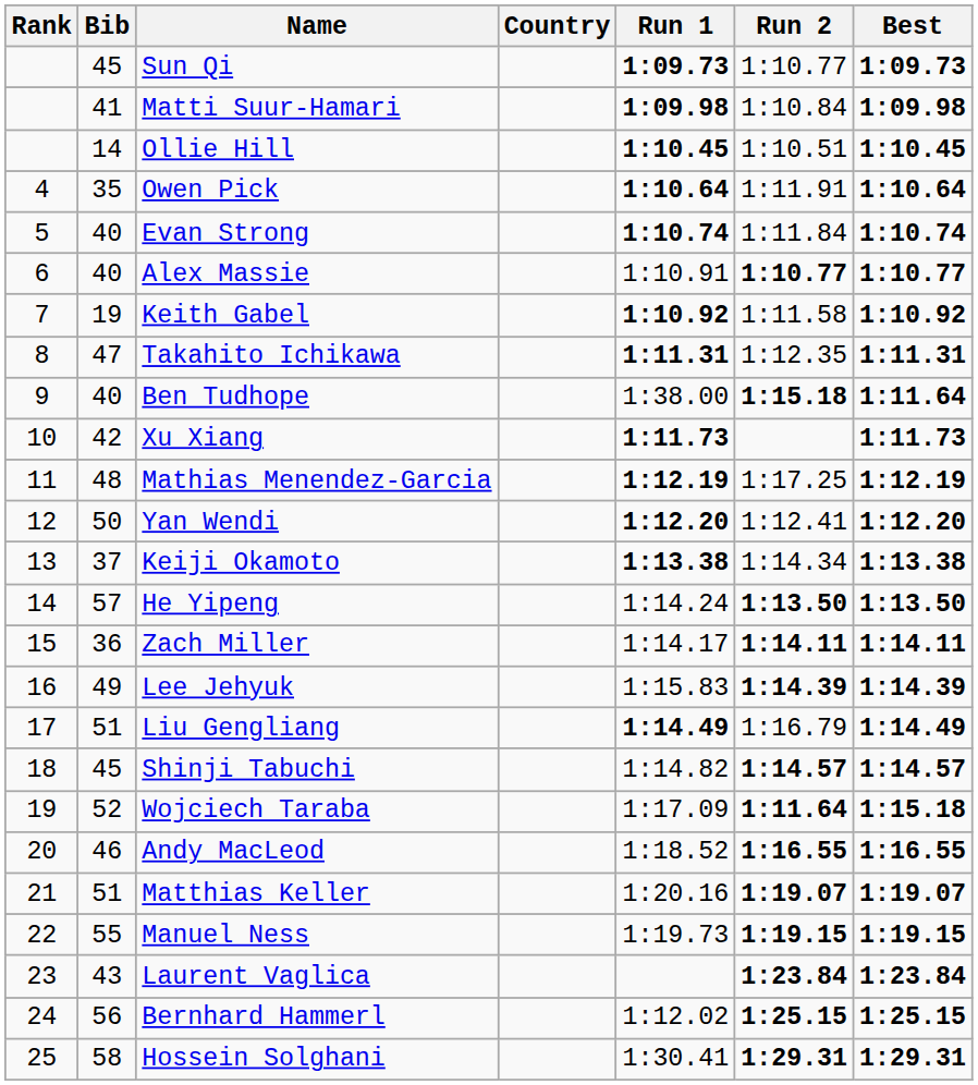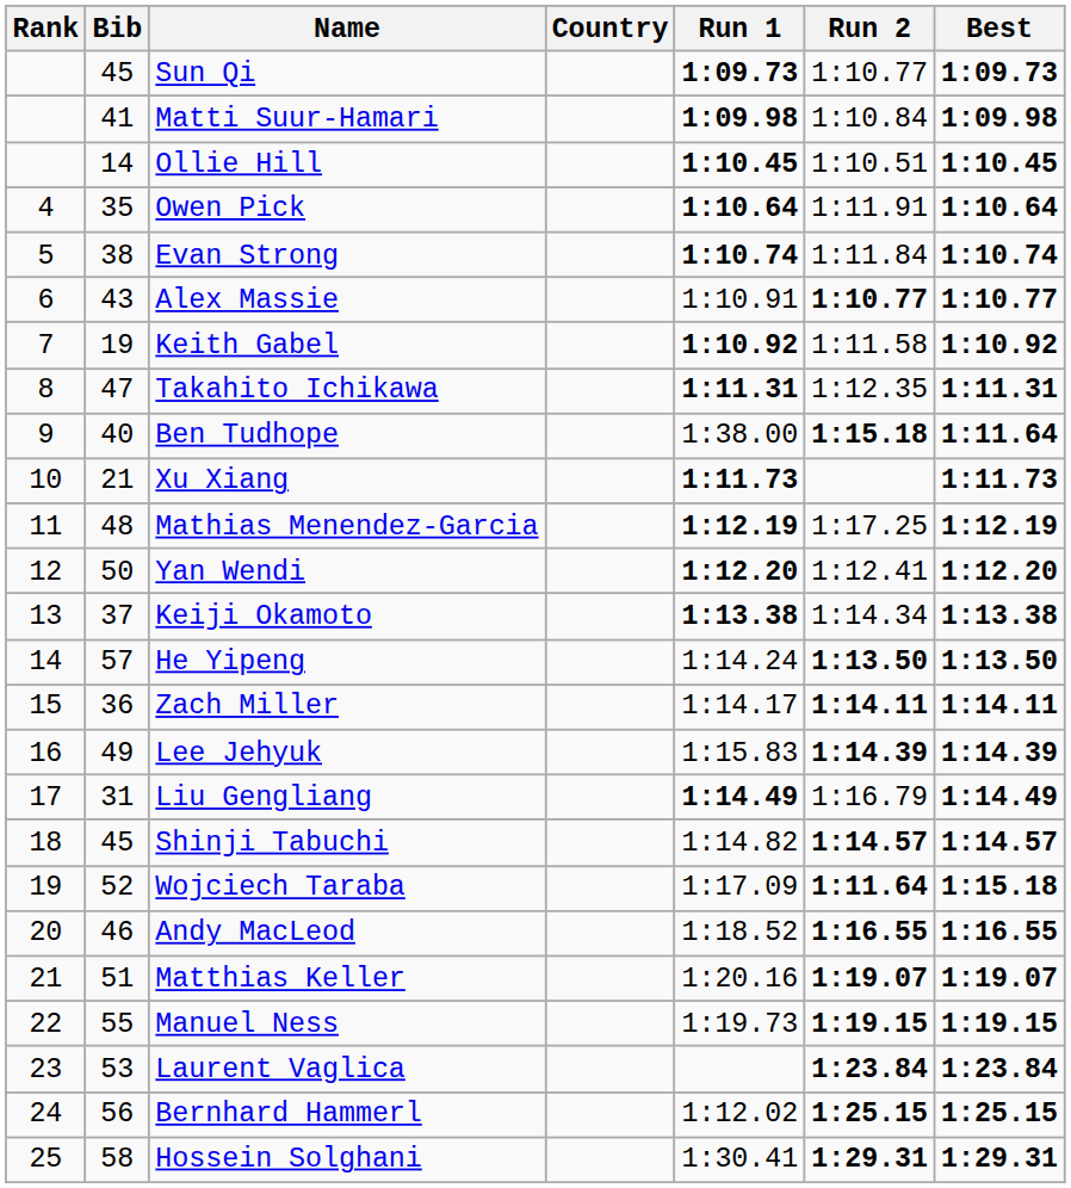 <table class="wikitable sortable" style="text-align:center">
 <tr>
 <th>Rank</th>
 <th>Bib</th>
 <th>Name</th>
 <th>Country</th>
 <th>Run 1</th>
 <th>Run 2</th>
 <th>Best</th>
 </tr>
 <tr>
 <td></td>
 <td>45</td>
 <td align="left"><a href='#'>Sun Qi</a></td>
 <td align="left"></td>
 <td><strong>1:09.73</strong></td>
 <td>1:10.77</td>
 <td><strong>1:09.73</strong></td>
 </tr>
 <tr>
 <td></td>
 <td>41</td>
 <td align="left"><a href='#'>Matti Suur-Hamari</a></td>
 <td align="left"></td>
 <td><strong>1:09.98</strong></td>
 <td>1:10.84</td>
 <td><strong>1:09.98</strong></td>
 </tr>
 <tr>
 <td></td>
 <td>14</td>
 <td align="left"><a href='#'>Ollie Hill</a></td>
 <td align="left"></td>
 <td><strong>1:10.45</strong></td>
 <td>1:10.51</td>
 <td><strong>1:10.45</strong></td>
 </tr>
 <tr>
 <td>4</td>
 <td>35</td>
 <td align="left"><a href='#'>Owen Pick</a></td>
 <td align="left"></td>
 <td><strong>1:10.64</strong></td>
 <td>1:11.91</td>
 <td><strong>1:10.64</strong></td>
 </tr>
 <tr>
 <td>5</td>
-<td>40</td>
+<td>38</td>
 <td align="left"><a href='#'>Evan Strong</a></td>
 <td align="left"></td>
 <td><strong>1:10.74</strong></td>
 <td>1:11.84</td>
 <td><strong>1:10.74</strong></td>
 </tr>
 <tr>
 <td>6</td>
-<td>40</td>
+<td>43</td>
 <td align="left"><a href='#'>Alex Massie</a></td>
 <td align="left"></td>
 <td>1:10.91</td>
 <td><strong>1:10.77</strong></td>
 <td><strong>1:10.77</strong></td>
 </tr>
 <tr>
 <td>7</td>
 <td>19</td>
 <td align="left"><a href='#'>Keith Gabel</a></td>
 <td align="left"></td>
 <td><strong>1:10.92</strong></td>
 <td>1:11.58</td>
 <td><strong>1:10.92</strong></td>
 </tr>
 <tr>
 <td>8</td>
 <td>47</td>
 <td align="left"><a href='#'>Takahito Ichikawa</a></td>
 <td align="left"></td>
 <td><strong>1:11.31</strong></td>
 <td>1:12.35</td>
 <td><strong>1:11.31</strong></td>
 </tr>
 <tr>
 <td>9</td>
 <td>40</td>
 <td align="left"><a href='#'>Ben Tudhope</a></td>
 <td align="left"></td>
 <td>1:38.00</td>
 <td><strong>1:15.18</strong></td>
 <td><strong>1:11.64</strong></td>
 </tr>
 <tr>
 <td>10</td>
-<td>42</td>
+<td>21</td>
 <td align="left"><a href='#'>Xu Xiang</a></td>
 <td align="left"></td>
 <td><strong>1:11.73</strong></td>
 <td></td>
 <td><strong>1:11.73</strong></td>
 </tr>
 <tr>
 <td>11</td>
 <td>48</td>
 <td align="left"><a href='#'>Mathias Menendez-Garcia</a></td>
 <td align="left"></td>
 <td><strong>1:12.19</strong></td>
 <td>1:17.25</td>
 <td><strong>1:12.19</strong></td>
 </tr>
 <tr>
 <td>12</td>
 <td>50</td>
 <td align="left"><a href='#'>Yan Wendi</a></td>
 <td align="left"></td>
 <td><strong>1:12.20</strong></td>
 <td>1:12.41</td>
 <td><strong>1:12.20</strong></td>
 </tr>
 <tr>
 <td>13</td>
 <td>37</td>
 <td align="left"><a href='#'>Keiji Okamoto</a></td>
 <td align="left"></td>
 <td><strong>1:13.38</strong></td>
 <td>1:14.34</td>
 <td><strong>1:13.38</strong></td>
 </tr>
 <tr>
 <td>14</td>
 <td>57</td>
 <td align="left"><a href='#'>He Yipeng</a></td>
 <td align="left"></td>
 <td>1:14.24</td>
 <td><strong>1:13.50</strong></td>
 <td><strong>1:13.50</strong></td>
 </tr>
 <tr>
 <td>15</td>
 <td>36</td>
 <td align="left"><a href='#'>Zach Miller</a></td>
 <td align="left"></td>
 <td>1:14.17</td>
 <td><strong>1:14.11</strong></td>
 <td><strong>1:14.11</strong></td>
 </tr>
 <tr>
 <td>16</td>
 <td>49</td>
 <td align="left"><a href='#'>Lee Jehyuk</a></td>
 <td align="left"></td>
 <td>1:15.83</td>
 <td><strong>1:14.39</strong></td>
 <td><strong>1:14.39</strong></td>
 </tr>
 <tr>
 <td>17</td>
-<td>51</td>
+<td>31</td>
 <td align="left"><a href='#'>Liu Gengliang</a></td>
 <td align="left"></td>
 <td><strong>1:14.49</strong></td>
 <td>1:16.79</td>
 <td><strong>1:14.49</strong></td>
 </tr>
 <tr>
 <td>18</td>
 <td>45</td>
 <td align="left"><a href='#'>Shinji Tabuchi</a></td>
 <td align="left"></td>
 <td>1:14.82</td>
 <td><strong>1:14.57</strong></td>
 <td><strong>1:14.57</strong></td>
 </tr>
 <tr>
 <td>19</td>
 <td>52</td>
 <td align="left"><a href='#'>Wojciech Taraba</a></td>
 <td align="left"></td>
 <td>1:17.09</td>
 <td><strong>1:11.64</strong></td>
 <td><strong>1:15.18</strong></td>
 </tr>
 <tr>
 <td>20</td>
 <td>46</td>
 <td align="left"><a href='#'>Andy MacLeod</a></td>
 <td align="left"></td>
 <td>1:18.52</td>
 <td><strong>1:16.55</strong></td>
 <td><strong>1:16.55</strong></td>
 </tr>
 <tr>
 <td>21</td>
 <td>51</td>
 <td align="left"><a href='#'>Matthias Keller</a></td>
 <td align="left"></td>
 <td>1:20.16</td>
 <td><strong>1:19.07</strong></td>
 <td><strong>1:19.07</strong></td>
 </tr>
 <tr>
 <td>22</td>
 <td>55</td>
 <td align="left"><a href='#'>Manuel Ness</a></td>
 <td align="left"></td>
 <td>1:19.73</td>
 <td><strong>1:19.15</strong></td>
 <td><strong>1:19.15</strong></td>
 </tr>
 <tr>
 <td>23</td>
-<td>43</td>
+<td>53</td>
 <td align="left"><a href='#'>Laurent Vaglica</a></td>
 <td align="left"></td>
 <td></td>
 <td><strong>1:23.84</strong></td>
 <td><strong>1:23.84</strong></td>
 </tr>
 <tr>
 <td>24</td>
 <td>56</td>
 <td align="left"><a href='#'>Bernhard Hammerl</a></td>
 <td align="left"></td>
 <td>1:12.02</td>
 <td><strong>1:25.15</strong></td>
 <td><strong>1:25.15</strong></td>
 </tr>
 <tr>
 <td>25</td>
 <td>58</td>
 <td align="left"><a href='#'>Hossein Solghani</a></td>
 <td align="left"></td>
 <td>1:30.41</td>
 <td><strong>1:29.31</strong></td>
 <td><strong>1:29.31</strong></td>
 </tr>
 </table>
